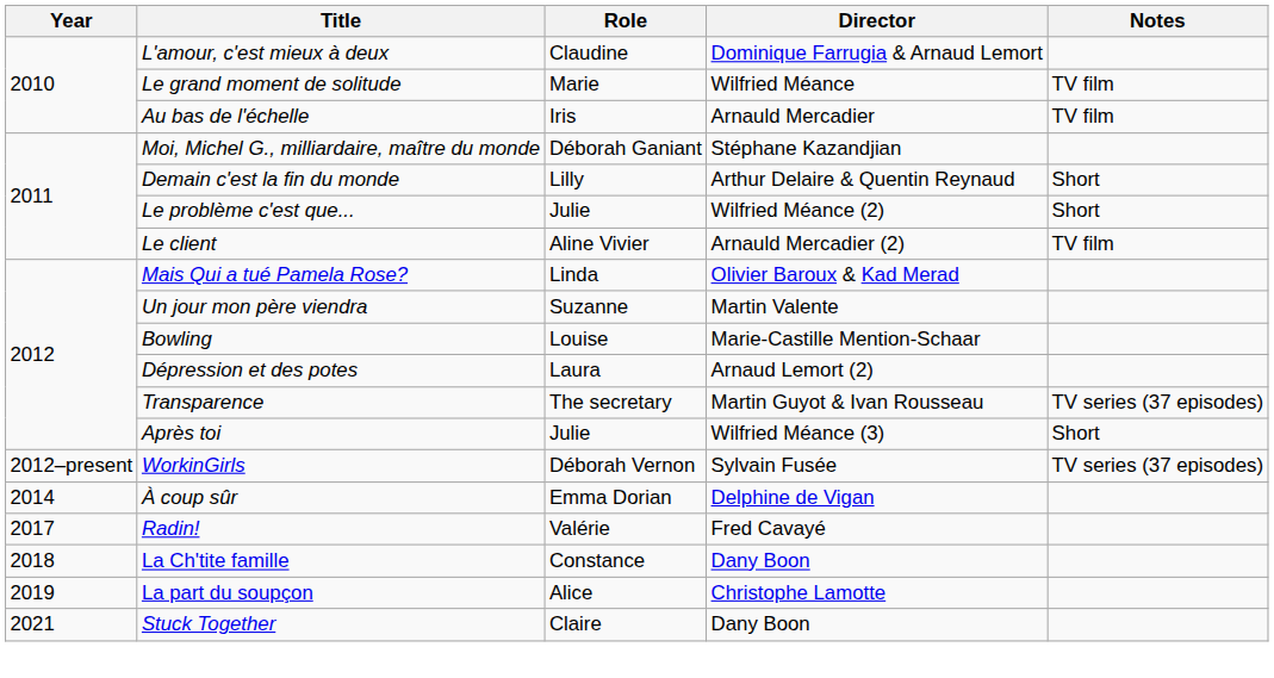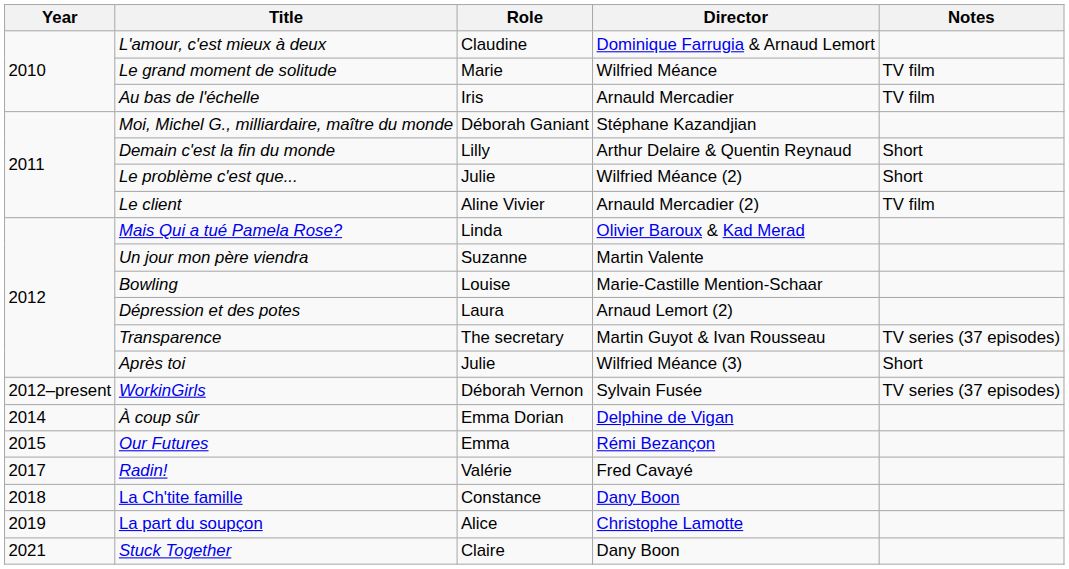 <table class="wikitable">
 <tr>
 <th>Year</th>
 <th>Title</th>
 <th>Role</th>
 <th>Director</th>
 <th>Notes</th>
 </tr>
 <tr>
 <td rowspan=3>2010</td>
 <td><em>L'amour, c'est mieux à deux</em></td>
 <td>Claudine</td>
 <td><a href='#'>Dominique Farrugia</a> & Arnaud Lemort</td>
 <td></td>
 </tr>
 <tr>
 <td><em>Le grand moment de solitude</em></td>
 <td>Marie</td>
 <td>Wilfried Méance</td>
 <td>TV film</td>
 </tr>
 <tr>
 <td><em>Au bas de l'échelle</em></td>
 <td>Iris</td>
 <td>Arnauld Mercadier</td>
 <td>TV film</td>
 </tr>
 <tr>
 <td rowspan=4>2011</td>
 <td><em>Moi, Michel G., milliardaire, maître du monde</em></td>
 <td>Déborah Ganiant</td>
 <td>Stéphane Kazandjian</td>
 <td></td>
 </tr>
 <tr>
 <td><em>Demain c'est la fin du monde</em></td>
 <td>Lilly</td>
 <td>Arthur Delaire & Quentin Reynaud</td>
 <td>Short</td>
 </tr>
 <tr>
 <td><em>Le problème c'est que...</em></td>
 <td>Julie</td>
 <td>Wilfried Méance (2)</td>
 <td>Short</td>
 </tr>
 <tr>
 <td><em>Le client</em></td>
 <td>Aline Vivier</td>
 <td>Arnauld Mercadier (2)</td>
 <td>TV film</td>
 </tr>
 <tr>
 <td rowspan=6>2012</td>
 <td><em><a href='#'>Mais Qui a tué Pamela Rose?</a></em></td>
 <td>Linda</td>
 <td><a href='#'>Olivier Baroux</a> & <a href='#'>Kad Merad</a></td>
 <td></td>
 </tr>
 <tr>
 <td><em>Un jour mon père viendra</em></td>
 <td>Suzanne</td>
 <td>Martin Valente</td>
 <td></td>
 </tr>
 <tr>
 <td><em>Bowling</em></td>
 <td>Louise</td>
 <td>Marie-Castille Mention-Schaar</td>
 <td></td>
 </tr>
 <tr>
 <td><em>Dépression et des potes</em></td>
 <td>Laura</td>
 <td>Arnaud Lemort (2)</td>
 <td></td>
 </tr>
 <tr>
 <td><em>Transparence</em></td>
 <td>The secretary</td>
 <td>Martin Guyot & Ivan Rousseau</td>
 <td>TV series (37 episodes)</td>
 </tr>
 <tr>
 <td><em>Après toi</em></td>
 <td>Julie</td>
 <td>Wilfried Méance (3)</td>
 <td>Short</td>
 </tr>
 <tr>
 <td rowspan=1>2012–present</td>
 <td><em><a href='#'>WorkinGirls</a></em></td>
 <td>Déborah Vernon</td>
 <td>Sylvain Fusée</td>
 <td>TV series (37 episodes)</td>
 </tr>
 <tr>
 <td rowspan=1>2014</td>
 <td><em>À coup sûr</em></td>
 <td>Emma Dorian</td>
 <td><a href='#'>Delphine de Vigan</a></td>
 <td></td>
 </tr>
 <tr>
+<td rowspan=1>2015</td>
+<td><em><a href='#'>Our Futures</a></em></td>
+<td>Emma</td>
+<td><a href='#'>Rémi Bezançon</a></td>
+<td></td>
+</tr>
+<tr>
 <td rowspan=1>2017</td>
 <td><em><a href='#'>Radin!</a></em></td>
 <td>Valérie</td>
 <td>Fred Cavayé</td>
 <td></td>
 </tr>
 <tr i>
 <td>2018</td>
 <td><a href='#'>La Ch'tite famille</a></td>
 <td>Constance</td>
 <td><a href='#'>Dany Boon</a></td>
 <td></td>
 </tr>
 <tr>
 <td>2019</td>
 <td><a href='#'>La part du soupçon</a></td>
 <td>Alice</td>
 <td><a href='#'>Christophe Lamotte</a></td>
 <td></td>
 </tr>
 <tr>
 <td>2021</td>
 <td><em><a href='#'>Stuck Together</a></em></td>
 <td>Claire</td>
 <td>Dany Boon</td>
 </tr>
 </table>
